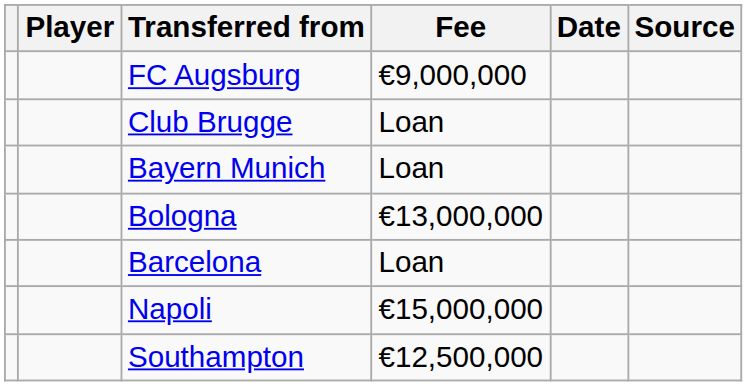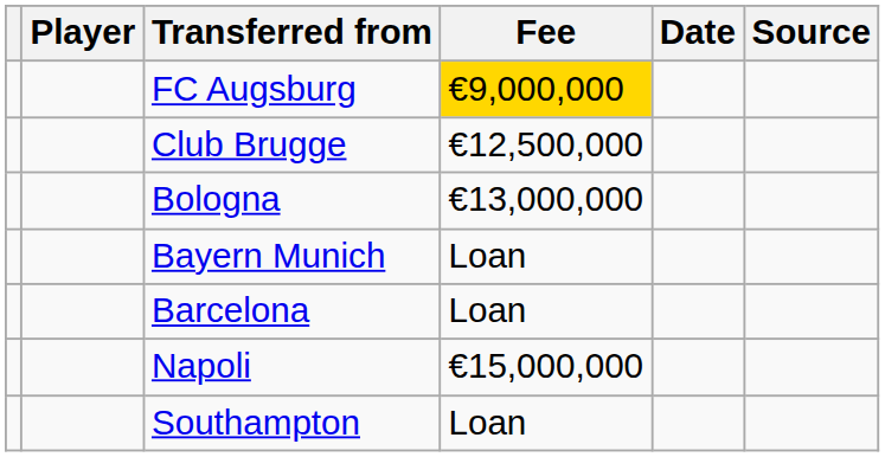 <table class="wikitable plainrowheaders sortable">
 <tr>
 <th></th>
 <th scope="col">Player</th>
 <th>Transferred from</th>
 <th style="width: 65px;">Fee</th>
 <th scope="col">Date</th>
 <th scope="col">Source</th>
 </tr>
 <tr>
 <td align="center"></td>
 <td></td>
 <td> <a href='#'>FC Augsburg</a></td>
-<td>€9,000,000</td>
+<td style="background: gold;">€9,000,000</td>
 <td></td>
 <td></td>
 </tr>
 <tr>
 <td align="center"></td>
 <td></td>
 <td> <a href='#'>Club Brugge</a></td>
-<td>Loan</td>
+<td>€12,500,000</td>
+<td></td>
+<td></td>
+</tr>
+<tr>
+<td align="center"></td>
+<td></td>
+<td> <a href='#'>Bologna</a></td>
+<td>€13,000,000</td>
 <td></td>
 <td></td>
 </tr>
 <tr>
 <td align="center"></td>
 <td></td>
 <td> <a href='#'>Bayern Munich</a></td>
 <td>Loan</td>
-<td></td>
-<td></td>
-</tr>
-<tr>
-<td align="center"></td>
-<td></td>
-<td> <a href='#'>Bologna</a></td>
-<td>€13,000,000</td>
 <td></td>
 <td></td>
 </tr>
 <tr>
 <td align="center"></td>
 <td></td>
 <td> <a href='#'>Barcelona</a></td>
 <td>Loan</td>
 <td></td>
 <td></td>
 </tr>
 <tr>
 <td align="center"></td>
 <td></td>
 <td> <a href='#'>Napoli</a></td>
 <td>€15,000,000</td>
 <td></td>
 <td></td>
 </tr>
 <tr>
 <td align="center"></td>
 <td></td>
 <td> <a href='#'>Southampton</a></td>
-<td>€12,500,000</td>
+<td>Loan</td>
 <td></td>
 <td></td>
 </tr>
 </table>
